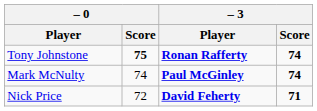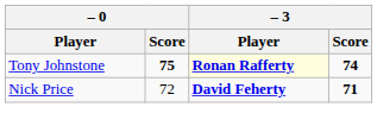 <table class=wikitable>
 <tr>
 <th colspan=2> – 0</th>
 <th colspan=2> – 3</th>
 </tr>
 <tr>
 <th width=140>Player</th>
 <th>Score</th>
 <th width=140>Player</th>
 <th>Score</th>
 </tr>
 <tr>
 <td><a href='#'>Tony Johnstone</a></td>
 <td align=center><strong>75</strong></td>
-<td><strong><a href='#'>Ronan Rafferty</a></strong></td>
-<td align=center><strong>74</strong></td>
-</tr>
-<tr>
-<td><a href='#'>Mark McNulty</a></td>
-<td align=center>74</td>
-<td><strong><a href='#'>Paul McGinley</a></strong></td>
+<td style="background: lightyellow;"><strong><a href='#'>Ronan Rafferty</a></strong></td>
 <td align=center><strong>74</strong></td>
 </tr>
 <tr>
 <td><a href='#'>Nick Price</a></td>
 <td align=center>72</td>
 <td><strong><a href='#'>David Feherty</a></strong></td>
 <td align=center><strong>71</strong></td>
 </tr>
 </table>
